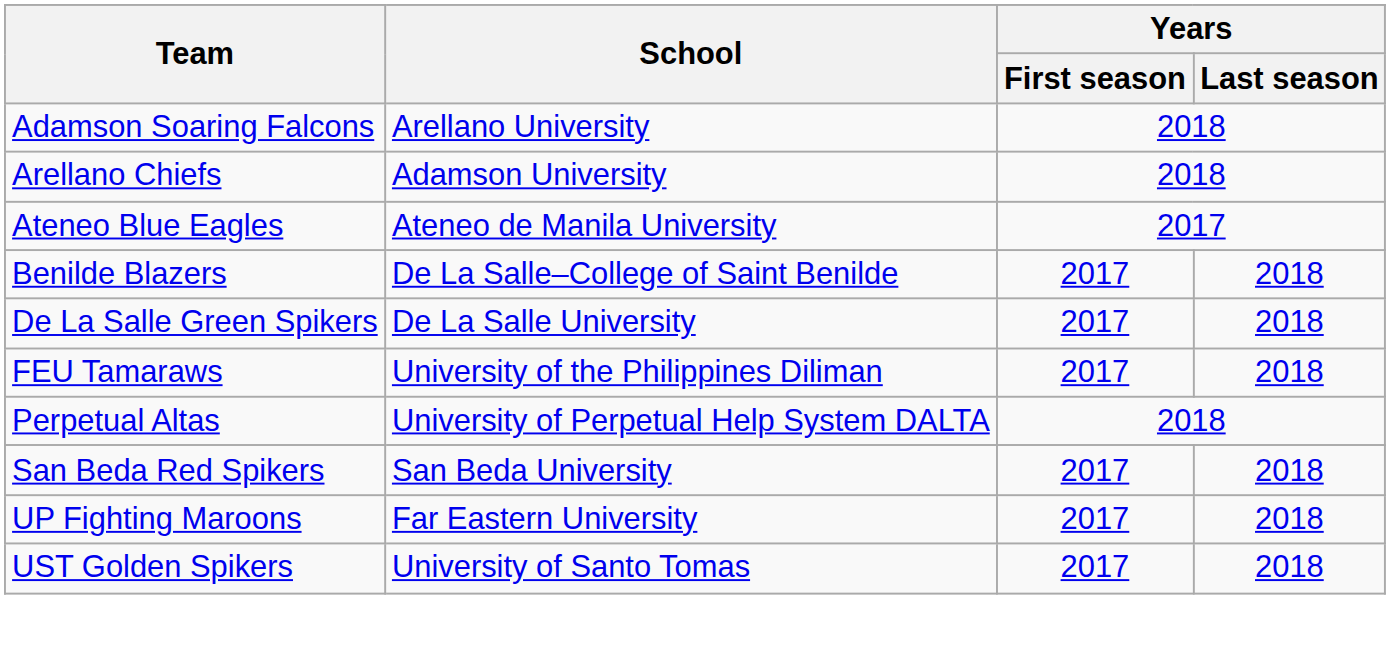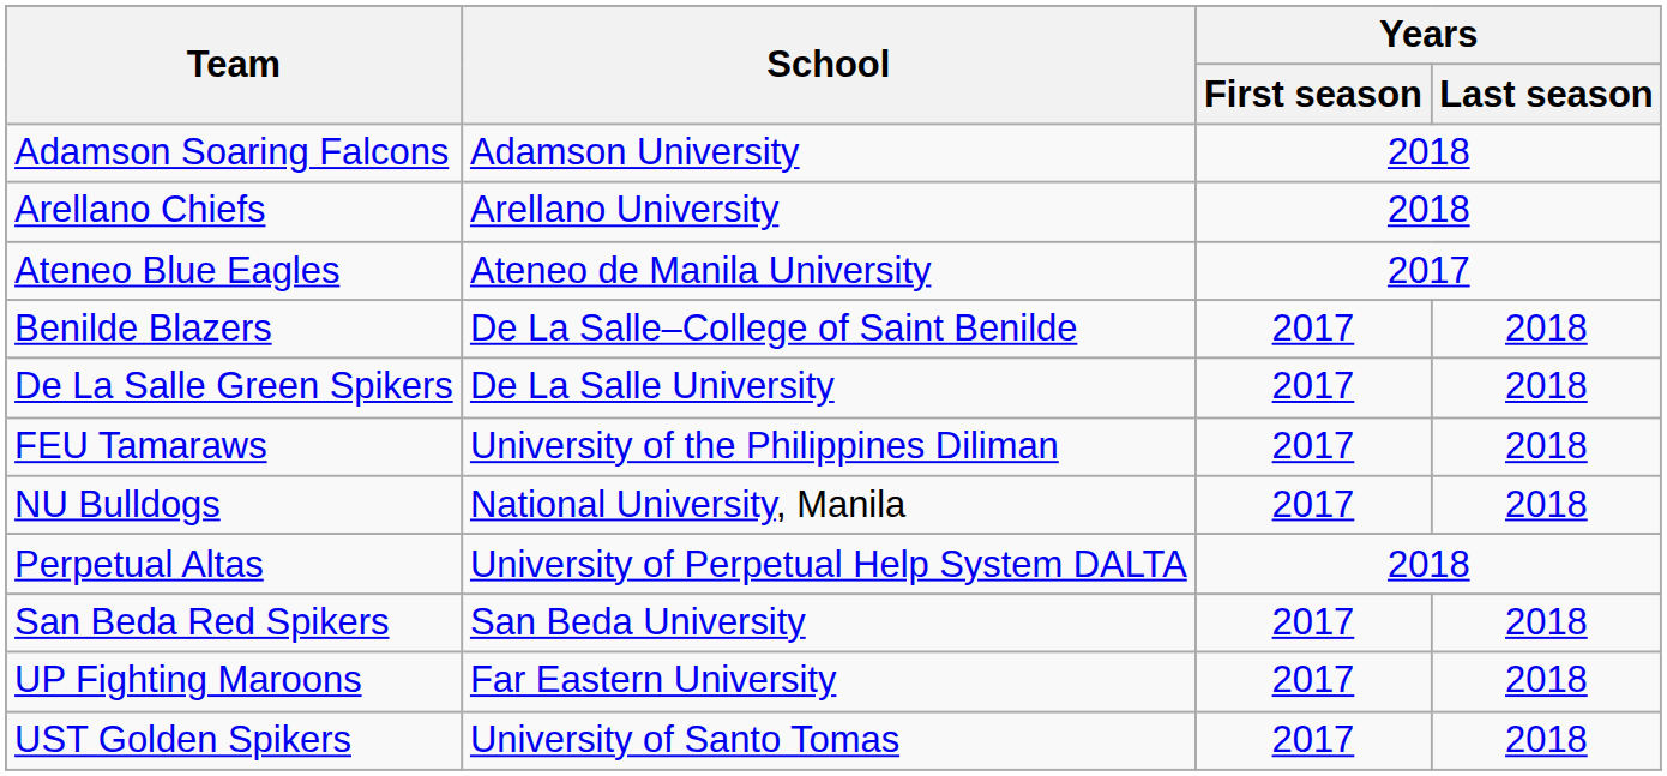 <table class="wikitable sortable">
 <tr>
 <th rowspan="2">Team</th>
 <th rowspan="2">School</th>
 <th colspan="2">Years</th>
 </tr>
 <tr>
 <th>First season</th>
 <th>Last season</th>
 </tr>
 <tr>
 <td><a href='#'>Adamson Soaring Falcons</a></td>
-<td><a href='#'>Arellano University</a></td>
+<td><a href='#'>Adamson University</a></td>
 <td style="text-align:center" colspan="2"><a href='#'>2018</a></td>
 </tr>
 <tr>
 <td><a href='#'>Arellano Chiefs</a></td>
-<td><a href='#'>Adamson University</a></td>
+<td><a href='#'>Arellano University</a></td>
 <td style="text-align:center" colspan="2"><a href='#'>2018</a></td>
 </tr>
 <tr>
 <td><a href='#'>Ateneo Blue Eagles</a></td>
 <td><a href='#'>Ateneo de Manila University</a></td>
 <td style="text-align:center" colspan="2"><a href='#'>2017</a></td>
 </tr>
 <tr>
 <td><a href='#'>Benilde Blazers</a></td>
 <td><a href='#'>De La Salle–College of Saint Benilde</a></td>
 <td style="text-align:center"><a href='#'>2017</a></td>
 <td style="text-align:center"><a href='#'>2018</a></td>
 </tr>
 <tr>
 <td><a href='#'>De La Salle Green Spikers</a></td>
 <td><a href='#'>De La Salle University</a></td>
 <td style="text-align:center"><a href='#'>2017</a></td>
 <td style="text-align:center"><a href='#'>2018</a></td>
 </tr>
 <tr>
 <td><a href='#'>FEU Tamaraws</a></td>
 <td><a href='#'>University of the Philippines Diliman</a></td>
+<td style="text-align:center"><a href='#'>2017</a></td>
+<td style="text-align:center"><a href='#'>2018</a></td>
+</tr>
+<tr>
+<td><a href='#'>NU Bulldogs</a></td>
+<td><a href='#'>National University</a>, Manila</td>
 <td style="text-align:center"><a href='#'>2017</a></td>
 <td style="text-align:center"><a href='#'>2018</a></td>
 </tr>
 <tr>
 <td><a href='#'>Perpetual Altas</a></td>
 <td><a href='#'>University of Perpetual Help System DALTA</a></td>
 <td style="text-align:center" colspan="2"><a href='#'>2018</a></td>
 </tr>
 <tr>
 <td><a href='#'>San Beda Red Spikers</a></td>
 <td><a href='#'>San Beda University</a></td>
 <td style="text-align:center"><a href='#'>2017</a></td>
 <td style="text-align:center"><a href='#'>2018</a></td>
 </tr>
 <tr>
 <td><a href='#'>UP Fighting Maroons</a></td>
 <td><a href='#'>Far Eastern University</a></td>
 <td style="text-align:center"><a href='#'>2017</a></td>
 <td style="text-align:center"><a href='#'>2018</a></td>
 </tr>
 <tr>
 <td><a href='#'>UST Golden Spikers</a></td>
 <td><a href='#'>University of Santo Tomas</a></td>
 <td style="text-align:center"><a href='#'>2017</a></td>
 <td style="text-align:center"><a href='#'>2018</a></td>
 </tr>
 </table>
